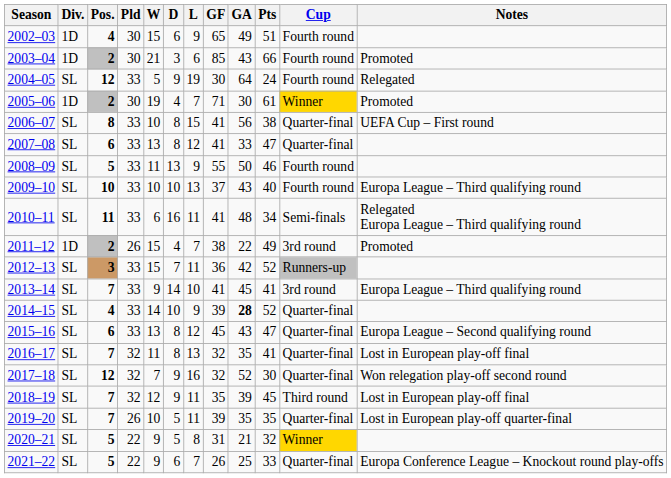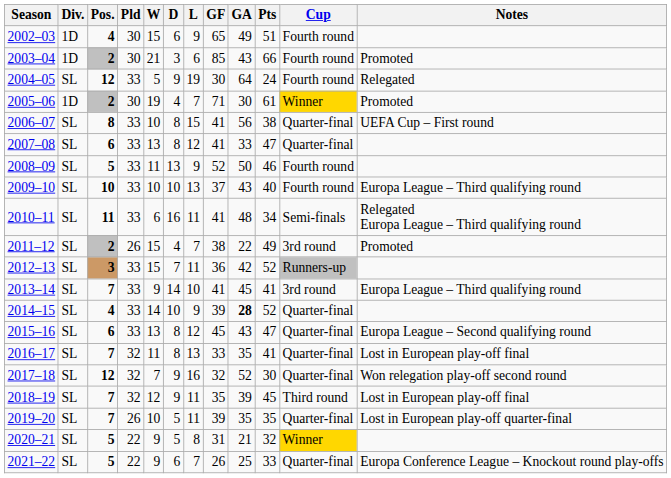 <table class="wikitable">
 <tr>
 <th>Season</th>
 <th>Div.</th>
 <th>Pos.</th>
 <th>Pld</th>
 <th>W</th>
 <th>D</th>
 <th>L</th>
 <th>GF</th>
 <th>GA</th>
 <th>Pts</th>
 <th><a href='#'>Cup</a></th>
 <th>Notes</th>
 </tr>
 <tr>
 <td><a href='#'>2002–03</a></td>
 <td>1D</td>
 <td align=right><strong>4</strong></td>
 <td align=right>30</td>
 <td align=right>15</td>
 <td align=right>6</td>
 <td align=right>9</td>
 <td align=right>65</td>
 <td align=right>49</td>
 <td align=right>51</td>
 <td>Fourth round</td>
 <td></td>
 </tr>
 <tr>
 <td><a href='#'>2003–04</a></td>
 <td>1D</td>
 <td style="text-align:right; background:silver;"><strong>2</strong></td>
 <td align=right>30</td>
 <td align=right>21</td>
 <td align=right>3</td>
 <td align=right>6</td>
 <td align=right>85</td>
 <td align=right>43</td>
 <td align=right>66</td>
 <td>Fourth round</td>
 <td>Promoted</td>
 </tr>
 <tr>
 <td><a href='#'>2004–05</a></td>
 <td>SL</td>
 <td align=right><strong>12</strong></td>
 <td align=right>33</td>
 <td align=right>5</td>
 <td align=right>9</td>
 <td align=right>19</td>
 <td align=right>30</td>
 <td align=right>64</td>
 <td align=right>24</td>
 <td>Fourth round</td>
 <td>Relegated</td>
 </tr>
 <tr>
 <td><a href='#'>2005–06</a></td>
 <td>1D</td>
 <td style="text-align:right; background:silver;"><strong>2</strong></td>
 <td align=right>30</td>
 <td align=right>19</td>
 <td align=right>4</td>
 <td align=right>7</td>
 <td align=right>71</td>
 <td align=right>30</td>
 <td align=right>61</td>
 <td bgcolor=gold>Winner</td>
 <td>Promoted</td>
 </tr>
 <tr>
 <td><a href='#'>2006–07</a></td>
 <td>SL</td>
 <td align=right><strong>8</strong></td>
 <td align=right>33</td>
 <td align=right>10</td>
 <td align=right>8</td>
 <td align=right>15</td>
 <td align=right>41</td>
 <td align=right>56</td>
 <td align=right>38</td>
 <td>Quarter-final</td>
 <td>UEFA Cup – First round</td>
 </tr>
 <tr>
 <td><a href='#'>2007–08</a></td>
 <td>SL</td>
 <td align=right><strong>6</strong></td>
 <td align=right>33</td>
 <td align=right>13</td>
 <td align=right>8</td>
 <td align=right>12</td>
 <td align=right>41</td>
 <td align=right>33</td>
 <td align=right>47</td>
 <td>Quarter-final</td>
 <td></td>
 </tr>
 <tr>
 <td><a href='#'>2008–09</a></td>
 <td>SL</td>
 <td align=right><strong>5</strong></td>
 <td align=right>33</td>
 <td align=right>11</td>
 <td align=right>13</td>
 <td align=right>9</td>
-<td align=right>55</td>
+<td align=right>52</td>
 <td align=right>50</td>
 <td align=right>46</td>
 <td>Fourth round</td>
 <td></td>
 </tr>
 <tr>
 <td><a href='#'>2009–10</a></td>
 <td>SL</td>
 <td align=right><strong>10</strong></td>
 <td align=right>33</td>
 <td align=right>10</td>
 <td align=right>10</td>
 <td align=right>13</td>
 <td align=right>37</td>
 <td align=right>43</td>
 <td align=right>40</td>
 <td>Fourth round</td>
 <td>Europa League – Third qualifying round</td>
 </tr>
 <tr>
 <td><a href='#'>2010–11</a></td>
 <td>SL</td>
 <td align=right><strong>11</strong></td>
 <td align=right>33</td>
 <td align=right>6</td>
 <td align=right>16</td>
 <td align=right>11</td>
 <td align=right>41</td>
 <td align=right>48</td>
 <td align=right>34</td>
 <td>Semi-finals</td>
 <td>Relegated<br>Europa League – Third qualifying round</td>
 </tr>
 <tr>
 <td><a href='#'>2011–12</a></td>
-<td>1D</td>
+<td>SL</td>
 <td style="text-align:right; background:silver;"><strong>2</strong></td>
 <td align=right>26</td>
 <td align=right>15</td>
 <td align=right>4</td>
 <td align=right>7</td>
 <td align=right>38</td>
 <td align=right>22</td>
 <td align=right>49</td>
 <td>3rd round</td>
 <td>Promoted</td>
 </tr>
 <tr>
 <td><a href='#'>2012–13</a></td>
 <td>SL</td>
 <td style="text-align:right; background:#c96;"><strong>3</strong></td>
 <td align=right>33</td>
 <td align=right>15</td>
 <td align=right>7</td>
 <td align=right>11</td>
 <td align=right>36</td>
 <td align=right>42</td>
 <td align=right>52</td>
 <td style="background:silver;">Runners-up</td>
 <td></td>
 </tr>
 <tr>
 <td><a href='#'>2013–14</a></td>
 <td>SL</td>
 <td align=right><strong>7</strong></td>
 <td align=right>33</td>
 <td align=right>9</td>
 <td align=right>14</td>
 <td align=right>10</td>
 <td align=right>41</td>
 <td align=right>45</td>
 <td align=right>41</td>
 <td>3rd round</td>
 <td>Europa League – Third qualifying round</td>
 </tr>
 <tr>
 <td><a href='#'>2014–15</a></td>
 <td>SL</td>
 <td align=right><strong>4</strong></td>
 <td align=right>33</td>
 <td align=right>14</td>
 <td align=right>10</td>
 <td align=right>9</td>
 <td align=right>39</td>
 <td align=right><strong>28</strong></td>
 <td align=right>52</td>
 <td>Quarter-final</td>
 <td></td>
 </tr>
 <tr>
 <td><a href='#'>2015–16</a></td>
 <td>SL</td>
 <td align=right><strong>6</strong></td>
 <td align=right>33</td>
 <td align=right>13</td>
 <td align=right>8</td>
 <td align=right>12</td>
 <td align=right>45</td>
 <td align=right>43</td>
 <td align=right>47</td>
 <td>Quarter-final</td>
 <td>Europa League – Second qualifying round</td>
 </tr>
 <tr>
 <td><a href='#'>2016–17</a></td>
 <td>SL</td>
 <td align=right><strong>7</strong></td>
 <td align=right>32</td>
 <td align=right>11</td>
 <td align=right>8</td>
 <td align=right>13</td>
-<td align=right>32</td>
+<td align=right>33</td>
 <td align=right>35</td>
 <td align=right>41</td>
 <td>Quarter-final</td>
 <td>Lost in European play-off final</td>
 </tr>
 <tr>
 <td><a href='#'>2017–18</a></td>
 <td>SL</td>
 <td align=right><strong>12</strong></td>
 <td align=right>32</td>
 <td align=right>7</td>
 <td align=right>9</td>
 <td align=right>16</td>
 <td align=right>32</td>
 <td align=right>52</td>
 <td align=right>30</td>
 <td>Quarter-final</td>
 <td>Won relegation play-off second round</td>
 </tr>
 <tr>
 <td><a href='#'>2018–19</a></td>
 <td>SL</td>
 <td align=right><strong>7</strong></td>
 <td align=right>32</td>
 <td align=right>12</td>
 <td align=right>9</td>
 <td align=right>11</td>
 <td align=right>35</td>
 <td align=right>39</td>
 <td align=right>45</td>
 <td>Third round</td>
 <td>Lost in European play-off final</td>
 </tr>
 <tr>
 <td><a href='#'>2019–20</a></td>
 <td>SL</td>
 <td align=right><strong>7</strong></td>
 <td align=right>26</td>
 <td align=right>10</td>
 <td align=right>5</td>
 <td align=right>11</td>
 <td align=right>39</td>
 <td align=right>35</td>
 <td align=right>35</td>
 <td>Quarter-final</td>
 <td>Lost in European play-off quarter-final</td>
 </tr>
 <tr>
 <td><a href='#'>2020–21</a></td>
 <td>SL</td>
 <td align=right><strong>5</strong></td>
 <td align=right>22</td>
 <td align=right>9</td>
 <td align=right>5</td>
 <td align=right>8</td>
 <td align=right>31</td>
 <td align=right>21</td>
 <td align=right>32</td>
 <td bgcolor=gold>Winner</td>
 <td></td>
 </tr>
 <tr>
 <td><a href='#'>2021–22</a></td>
 <td>SL</td>
 <td align=right><strong>5</strong></td>
 <td align=right>22</td>
 <td align=right>9</td>
 <td align=right>6</td>
 <td align=right>7</td>
 <td align=right>26</td>
 <td align=right>25</td>
 <td align=right>33</td>
 <td>Quarter-final</td>
 <td>Europa Conference League – Knockout round play-offs</td>
 </tr>
 </table>
